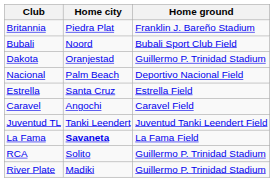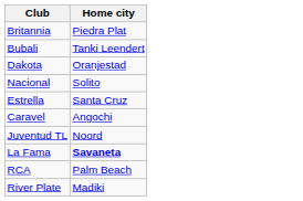 <table class="wikitable sortable">
 <tr>
 <th>Club</th>
 <th>Home city</th>
-<th>Home ground</th>
 </tr>
 <tr>
 <td><a href='#'>Britannia</a></td>
 <td><a href='#'>Piedra Plat</a></td>
-<td><a href='#'>Franklin J. Bareño Stadium</a></td>
 </tr>
 <tr>
 <td><a href='#'>Bubali</a></td>
-<td><a href='#'>Noord</a></td>
-<td><a href='#'>Bubali Sport Club Field</a></td>
+<td><a href='#'>Tanki Leendert</a></td>
 </tr>
 <tr>
 <td><a href='#'>Dakota</a></td>
 <td><a href='#'>Oranjestad</a></td>
-<td><a href='#'>Guillermo P. Trinidad Stadium</a></td>
 </tr>
 <tr>
 <td><a href='#'>Nacional</a></td>
-<td><a href='#'>Palm Beach</a></td>
-<td><a href='#'>Deportivo Nacional Field</a></td>
+<td><a href='#'>Solito</a></td>
 </tr>
 <tr>
 <td><a href='#'>Estrella</a></td>
 <td><a href='#'>Santa Cruz</a></td>
-<td><a href='#'>Estrella Field</a></td>
 </tr>
 <tr>
 <td><a href='#'>Caravel</a></td>
 <td><a href='#'>Angochi</a></td>
-<td><a href='#'>Caravel Field</a></td>
 </tr>
 <tr>
 <td><a href='#'>Juventud TL</a></td>
-<td><a href='#'>Tanki Leendert</a></td>
-<td><a href='#'>Juventud Tanki Leendert Field</a></td>
+<td><a href='#'>Noord</a></td>
 </tr>
 <tr>
 <td><a href='#'>La Fama</a></td>
 <td><strong><a href='#'>Savaneta</a></strong></td>
-<td><a href='#'>La Fama Field</a></td>
 </tr>
 <tr>
 <td><a href='#'>RCA</a></td>
-<td><a href='#'>Solito</a></td>
-<td><a href='#'>Guillermo P. Trinidad Stadium</a></td>
+<td><a href='#'>Palm Beach</a></td>
 </tr>
 <tr>
 <td><a href='#'>River Plate</a></td>
 <td><a href='#'>Madiki</a></td>
-<td><a href='#'>Guillermo P. Trinidad Stadium</a></td>
 </tr>
 </table>
